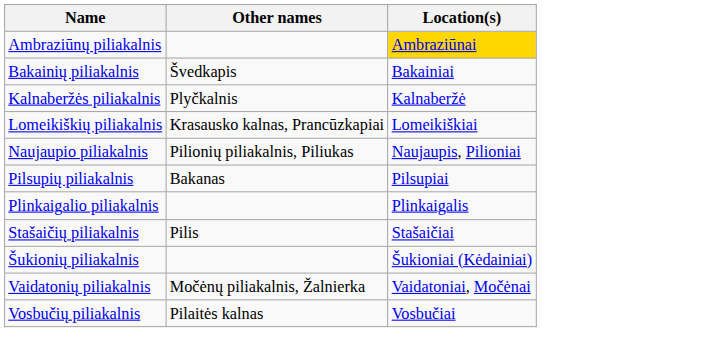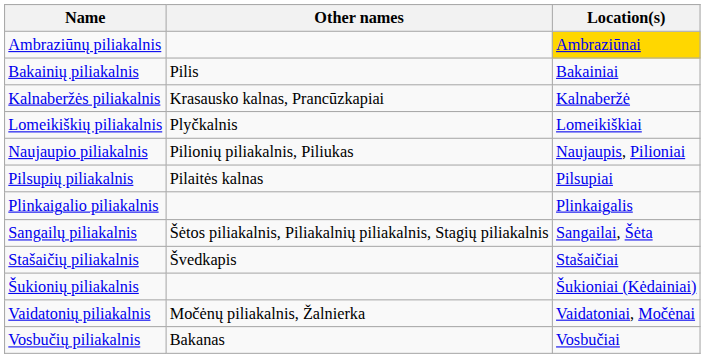 <table class="wikitable" style="font-size: 95%;">
 <tr>
 <th>Name</th>
 <th>Other names</th>
 <th>Location(s)</th>
 </tr>
 <tr>
 <td><a href='#'>Ambraziūnų piliakalnis</a></td>
 <td></td>
 <td style="background: gold;"><a href='#'>Ambraziūnai</a></td>
 </tr>
 <tr>
 <td><a href='#'>Bakainių piliakalnis</a></td>
-<td>Švedkapis</td>
+<td>Pilis</td>
 <td><a href='#'>Bakainiai</a></td>
 </tr>
 <tr>
 <td><a href='#'>Kalnaberžės piliakalnis</a></td>
-<td>Plyčkalnis</td>
+<td>Krasausko kalnas, Prancūzkapiai</td>
 <td><a href='#'>Kalnaberžė</a></td>
 </tr>
 <tr>
 <td><a href='#'>Lomeikiškių piliakalnis</a></td>
-<td>Krasausko kalnas, Prancūzkapiai</td>
+<td>Plyčkalnis</td>
 <td><a href='#'>Lomeikiškiai</a></td>
 </tr>
 <tr>
 <td><a href='#'>Naujaupio piliakalnis</a></td>
 <td>Pilionių piliakalnis, Piliukas</td>
 <td><a href='#'>Naujaupis</a>, <a href='#'>Pilioniai</a></td>
 </tr>
 <tr>
 <td><a href='#'>Pilsupių piliakalnis</a></td>
-<td>Bakanas</td>
+<td>Pilaitės kalnas</td>
 <td><a href='#'>Pilsupiai</a></td>
 </tr>
 <tr>
 <td><a href='#'>Plinkaigalio piliakalnis</a></td>
 <td></td>
 <td><a href='#'>Plinkaigalis</a></td>
 </tr>
 <tr>
+<td><a href='#'>Sangailų piliakalnis</a></td>
+<td>Šėtos piliakalnis, Piliakalnių piliakalnis, Stagių piliakalnis</td>
+<td><a href='#'>Sangailai</a>, <a href='#'>Šėta</a></td>
+</tr>
+<tr>
 <td><a href='#'>Stašaičių piliakalnis</a></td>
-<td>Pilis</td>
+<td>Švedkapis</td>
 <td><a href='#'>Stašaičiai</a></td>
 </tr>
 <tr>
 <td><a href='#'>Šukionių piliakalnis</a></td>
 <td></td>
 <td><a href='#'>Šukioniai (Kėdainiai)</a></td>
 </tr>
 <tr>
 <td><a href='#'>Vaidatonių piliakalnis</a></td>
 <td>Močėnų piliakalnis, Žalnierka</td>
 <td><a href='#'>Vaidatoniai</a>, <a href='#'>Močėnai</a></td>
 </tr>
 <tr>
 <td><a href='#'>Vosbučių piliakalnis</a></td>
-<td>Pilaitės kalnas</td>
+<td>Bakanas</td>
 <td><a href='#'>Vosbučiai</a></td>
 </tr>
 </table>
